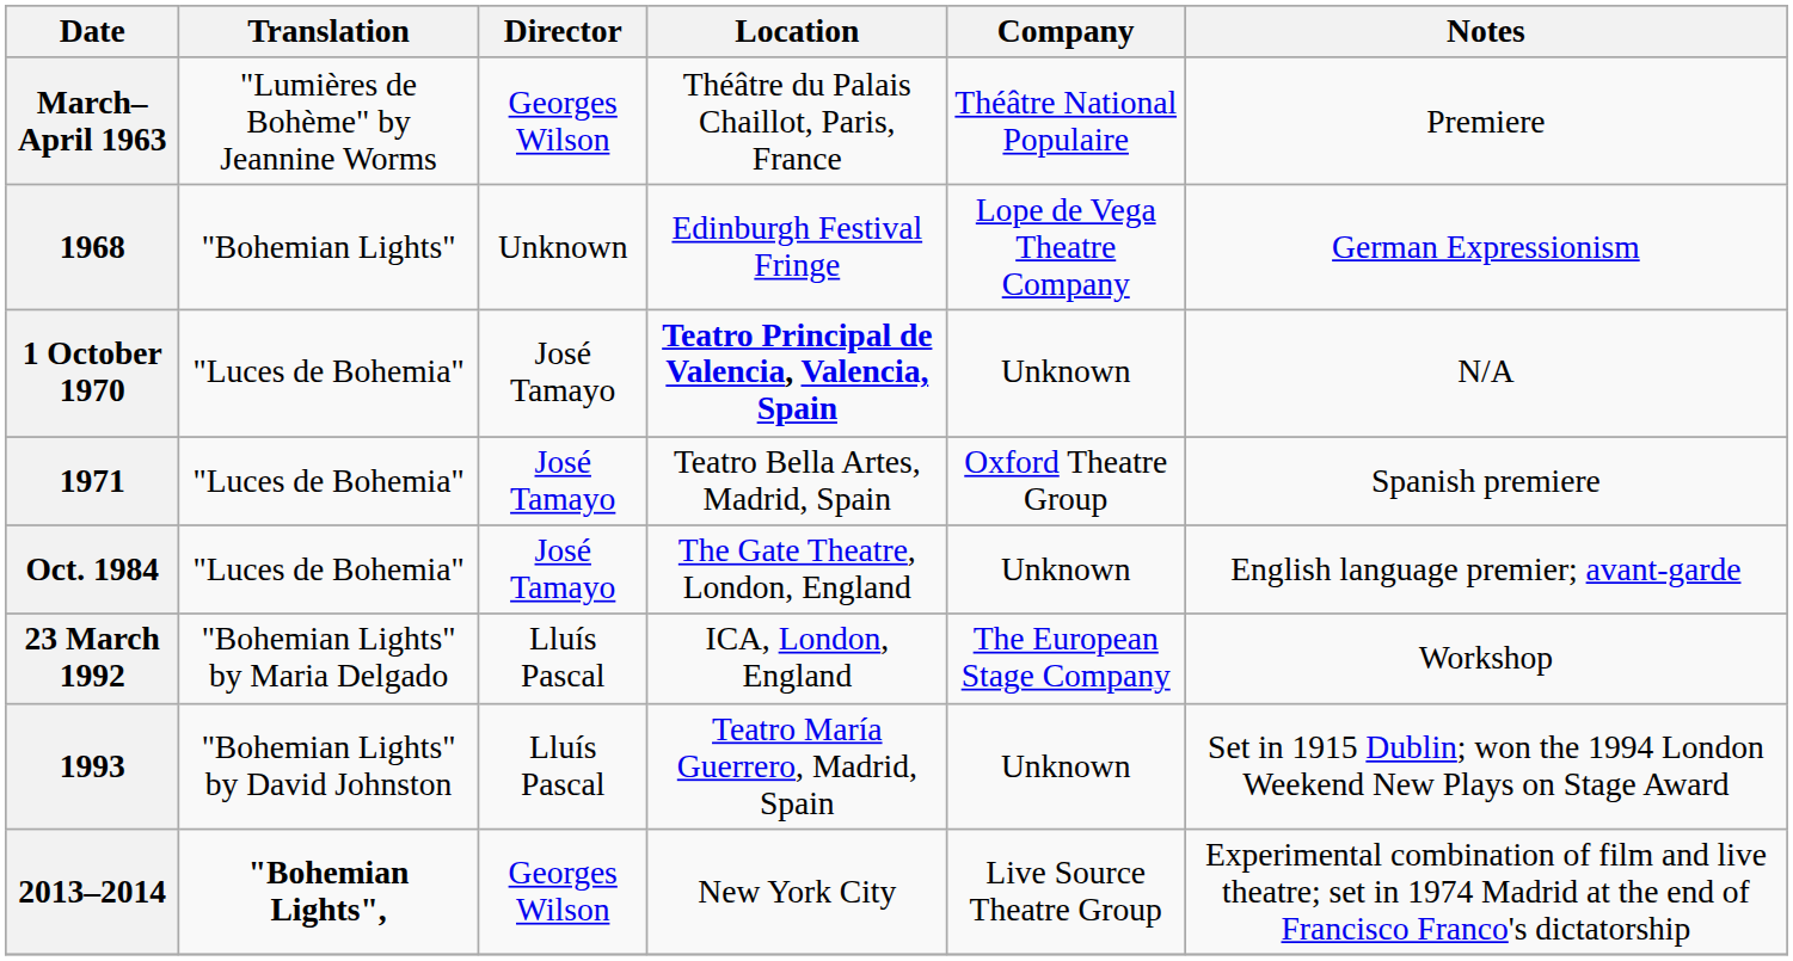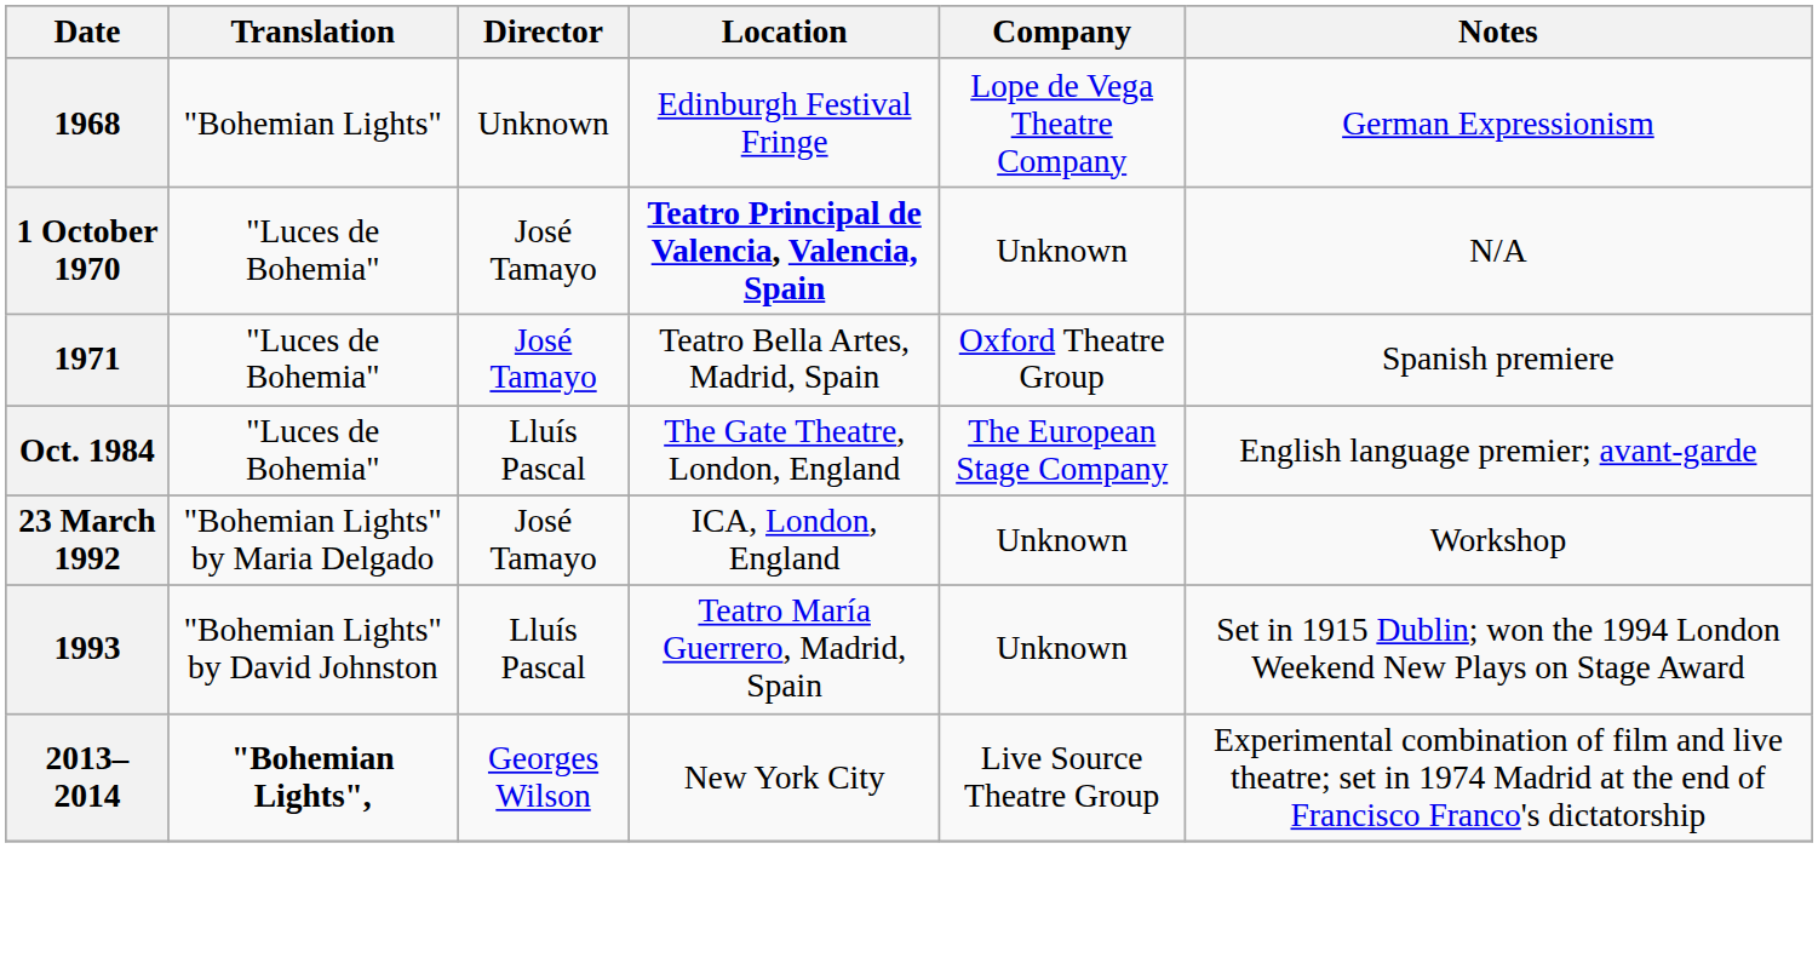 <table class="wikitable" style="width:1000;">
 <tr>
 <th>Date</th>
 <th>Translation</th>
 <th>Director</th>
 <th>Location</th>
 <th>Company</th>
 <th>Notes</th>
-</tr>
-<tr>
-<th>March–April 1963</th>
-<td colspan='1' align=center>"Lumières de Bohème" by Jeannine Worms</td>
-<td colspan='1' align=center><a href='#'>Georges Wilson</a></td>
-<td colspan='1' align=center>Théâtre du Palais Chaillot, Paris, France</td>
-<td colspan='1' align=center><a href='#'>Théâtre National Populaire</a></td>
-<td colspan='1' align=center>Premiere</td>
 </tr>
 <tr>
 <th>1968</th>
 <td colspan='1' align=center>"Bohemian Lights"</td>
 <td colspan='1' align=center>Unknown</td>
 <td colspan='1' align=center><a href='#'>Edinburgh Festival Fringe</a></td>
 <td colspan='1' align=center><a href='#'>Lope de Vega Theatre Company</a></td>
 <td colspan='1' align=center><a href='#'>German Expressionism</a></td>
 </tr>
 <tr>
 <th>1 October 1970</th>
 <td colspan='1' align=center>"Luces de Bohemia"</td>
 <td colspan='1' align=center>José Tamayo</td>
 <td colspan='1' align=center><strong><a href='#'>Teatro Principal de Valencia</a>, <a href='#'>Valencia, Spain</a></strong></td>
 <td colspan='1' align=center>Unknown</td>
 <td colspan='1' align=center>N/A</td>
 </tr>
 <tr>
 <th>1971</th>
 <td colspan='1' align=center>"Luces de Bohemia"</td>
 <td colspan='1' align=center><a href='#'>José Tamayo</a></td>
 <td colspan='1' align=center>Teatro Bella Artes, Madrid, Spain</td>
 <td colspan='1' align=center><a href='#'>Oxford</a> Theatre Group</td>
 <td colspan='1' align=center>Spanish premiere</td>
 </tr>
 <tr>
 <th>Oct. 1984</th>
 <td colspan='1' align=center>"Luces de Bohemia"</td>
-<td colspan='1' align=center><a href='#'>José Tamayo</a></td>
+<td colspan='1' align=center>Lluís Pascal</td>
 <td colspan='1' align=center><a href='#'>The Gate Theatre</a>, London, England</td>
-<td colspan='1' align=center>Unknown</td>
+<td colspan='1' align=center><a href='#'>The European Stage Company</a></td>
 <td colspan='1' align=center>English language premier; <a href='#'>avant-garde</a></td>
 </tr>
 <tr>
 <th>23 March 1992</th>
 <td colspan='1' align=center>"Bohemian Lights" by Maria Delgado</td>
-<td colspan='1' align=center>Lluís Pascal</td>
+<td colspan='1' align=center>José Tamayo</td>
 <td colspan='1' align=center>ICA, <a href='#'>London</a>, England</td>
-<td colspan='1' align=center><a href='#'>The European Stage Company</a></td>
+<td colspan='1' align=center>Unknown</td>
 <td colspan='1' align=center>Workshop</td>
 </tr>
 <tr>
 <th>1993</th>
 <td colspan='1' align=center>"Bohemian Lights" by David Johnston</td>
 <td colspan='1' align=center>Lluís Pascal</td>
 <td colspan='1' align=center><a href='#'>Teatro María Guerrero</a>, Madrid, Spain</td>
 <td colspan='1' align=center>Unknown</td>
 <td colspan='1' align=center>Set in 1915 <a href='#'>Dublin</a>; won the 1994 London Weekend New Plays on Stage Award</td>
 </tr>
 <tr>
 <th>2013–2014</th>
 <td colspan='1' align=center><strong>"Bohemian Lights",</strong></td>
 <td colspan='1' align=center><a href='#'>Georges Wilson</a></td>
 <td colspan='1' align=center>New York City</td>
 <td colspan='1' align=center>Live Source Theatre Group</td>
 <td colspan='1' align=center>Experimental combination of film and live theatre; set in 1974 Madrid at the end of <a href='#'>Francisco Franco</a>'s dictatorship</td>
 </tr>
 <tr>
 </tr>
 </table>
